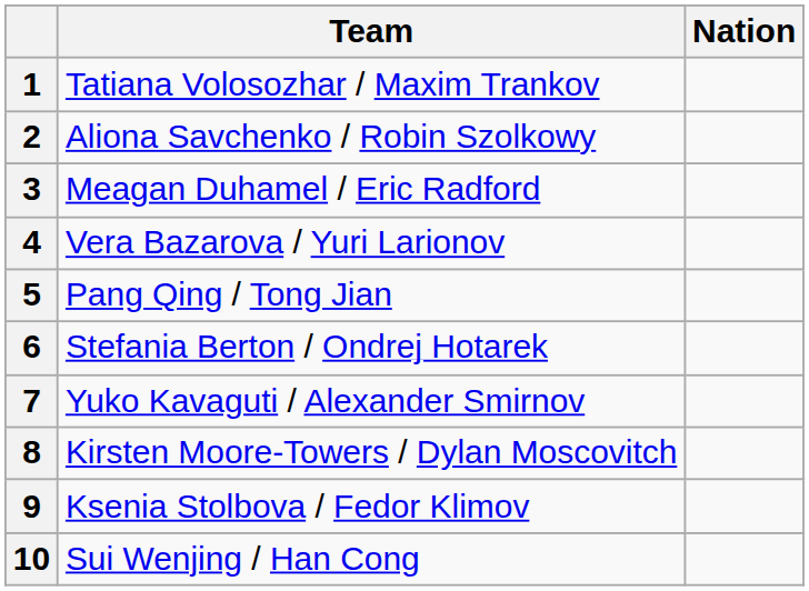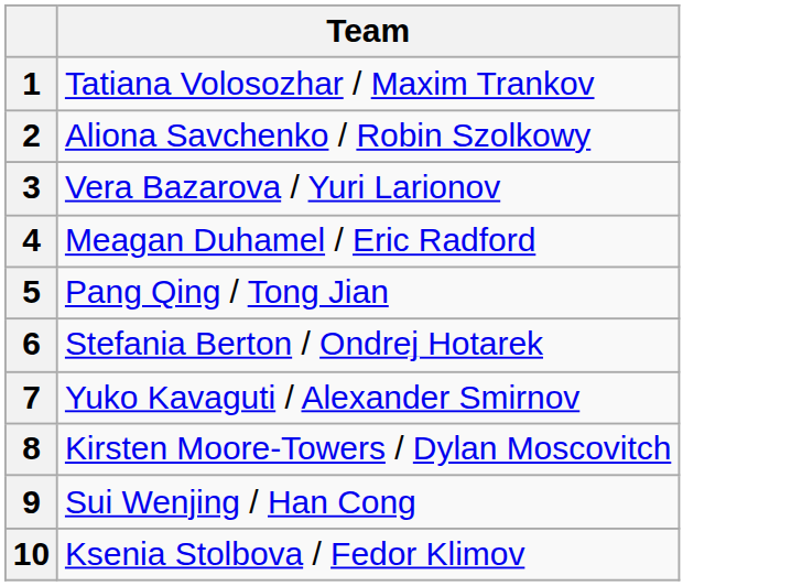 <table class="wikitable sortable" style="text-align:left">
 <tr>
 <th scope="col"></th>
 <th scope="col">Team</th>
-<th scope="col">Nation</th>
 </tr>
 <tr>
 <th scope="row">1</th>
 <td><a href='#'>Tatiana Volosozhar</a> / <a href='#'>Maxim Trankov</a></td>
-<td></td>
 </tr>
 <tr>
 <th scope="row">2</th>
 <td><a href='#'>Aliona Savchenko</a> / <a href='#'>Robin Szolkowy</a></td>
-<td></td>
 </tr>
 <tr>
 <th scope="row">3</th>
-<td><a href='#'>Meagan Duhamel</a> / <a href='#'>Eric Radford</a></td>
-<td></td>
+<td><a href='#'>Vera Bazarova</a> / <a href='#'>Yuri Larionov</a></td>
 </tr>
 <tr>
 <th scope="row">4</th>
-<td><a href='#'>Vera Bazarova</a> / <a href='#'>Yuri Larionov</a></td>
-<td></td>
+<td><a href='#'>Meagan Duhamel</a> / <a href='#'>Eric Radford</a></td>
 </tr>
 <tr>
 <th scope="row">5</th>
 <td><a href='#'>Pang Qing</a> / <a href='#'>Tong Jian</a></td>
-<td></td>
 </tr>
 <tr>
 <th scope="row">6</th>
 <td><a href='#'>Stefania Berton</a> / <a href='#'>Ondrej Hotarek</a></td>
-<td></td>
 </tr>
 <tr>
 <th scope="row">7</th>
 <td><a href='#'>Yuko Kavaguti</a> / <a href='#'>Alexander Smirnov</a></td>
-<td></td>
 </tr>
 <tr>
 <th scope="row">8</th>
 <td><a href='#'>Kirsten Moore-Towers</a> / <a href='#'>Dylan Moscovitch</a></td>
-<td></td>
 </tr>
 <tr>
 <th scope="row">9</th>
-<td><a href='#'>Ksenia Stolbova</a> / <a href='#'>Fedor Klimov</a></td>
-<td></td>
+<td><a href='#'>Sui Wenjing</a> / <a href='#'>Han Cong</a></td>
 </tr>
 <tr>
 <th scope="row">10</th>
-<td><a href='#'>Sui Wenjing</a> / <a href='#'>Han Cong</a></td>
-<td></td>
+<td><a href='#'>Ksenia Stolbova</a> / <a href='#'>Fedor Klimov</a></td>
 </tr>
 </table>
